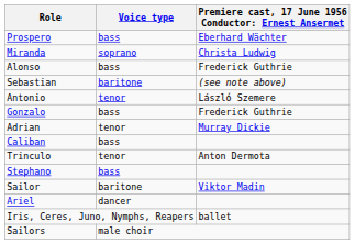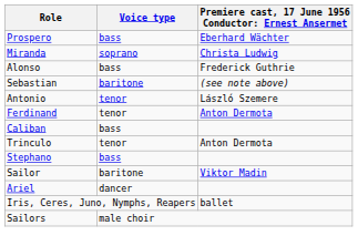 <table class="wikitable">
 <tr>
 <th>Role</th>
 <th><a href='#'>Voice type</a></th>
 <th>Premiere cast, 17 June 1956<br>Conductor: <a href='#'>Ernest Ansermet</a></th>
 </tr>
 <tr>
 <td><a href='#'>Prospero</a></td>
 <td><a href='#'>bass</a></td>
 <td><a href='#'>Eberhard Wächter</a></td>
 </tr>
 <tr>
 <td><a href='#'>Miranda</a></td>
 <td><a href='#'>soprano</a></td>
 <td><a href='#'>Christa Ludwig</a></td>
 </tr>
 <tr>
 <td>Alonso</td>
 <td>bass</td>
 <td>Frederick Guthrie</td>
 </tr>
 <tr>
 <td>Sebastian</td>
 <td><a href='#'>baritone</a></td>
 <td><em>(see note above)</em></td>
 </tr>
 <tr>
 <td>Antonio</td>
 <td><a href='#'>tenor</a></td>
 <td>László Szemere</td>
 </tr>
 <tr>
-<td><a href='#'>Gonzalo</a></td>
-<td>bass</td>
-<td>Frederick Guthrie</td>
-</tr>
-<tr>
-<td>Adrian</td>
+<td><a href='#'>Ferdinand</a></td>
 <td>tenor</td>
-<td><a href='#'>Murray Dickie</a></td>
+<td><a href='#'>Anton Dermota</a></td>
 </tr>
 <tr>
 <td><a href='#'>Caliban</a></td>
 <td>bass</td>
 <td></td>
 </tr>
 <tr>
 <td>Trinculo</td>
 <td>tenor</td>
 <td>Anton Dermota</td>
 </tr>
 <tr>
 <td><a href='#'>Stephano</a></td>
 <td><a href='#'>bass</a></td>
 <td></td>
 </tr>
 <tr>
 <td>Sailor</td>
 <td>baritone</td>
 <td><a href='#'>Viktor Madin</a></td>
 </tr>
 <tr>
 <td><a href='#'>Ariel</a></td>
 <td>dancer</td>
 <td></td>
 </tr>
 <tr>
 <td colspan=2>Iris, Ceres, Juno, Nymphs, Reapers</td>
 <td>ballet</td>
 </tr>
 <tr>
 <td>Sailors</td>
 <td colspan=2>male choir</td>
 </tr>
 </table>
